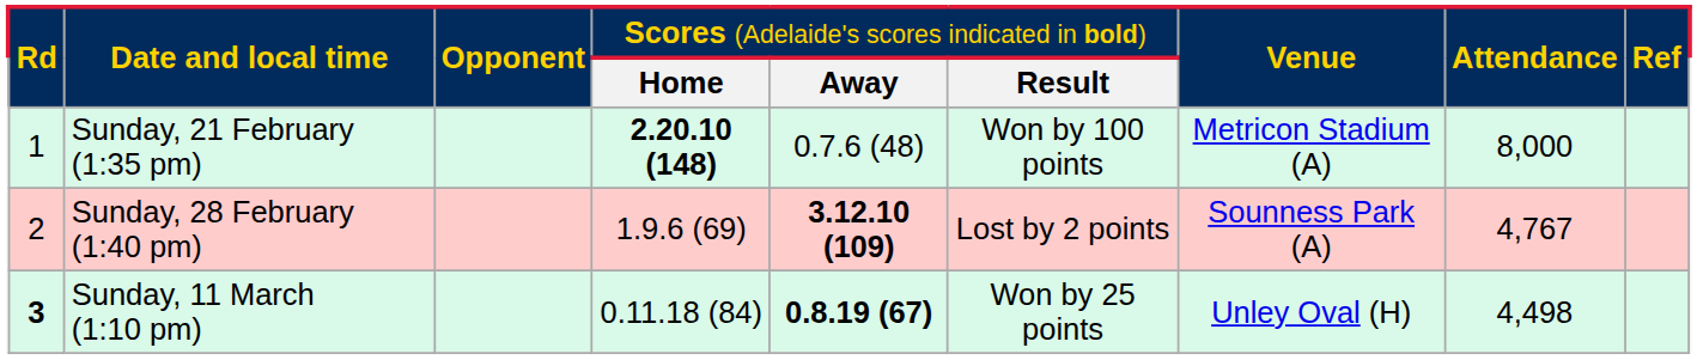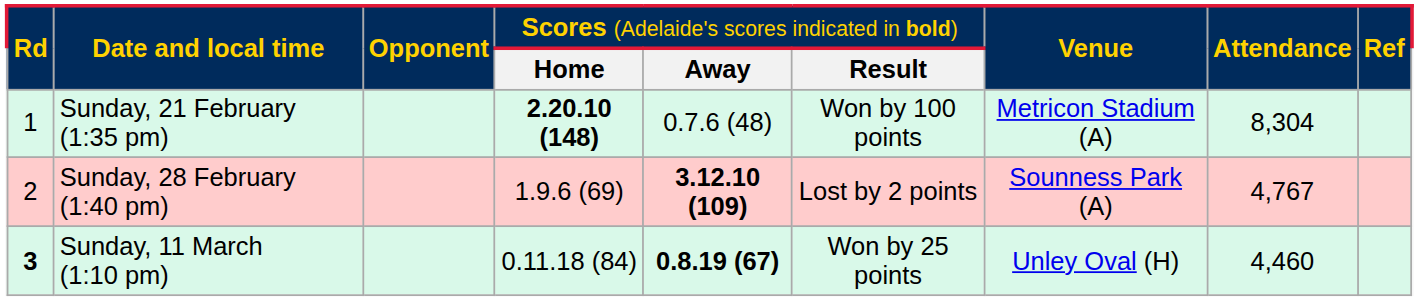 <table class="wikitable" style="font-size:90%; text-align:center; width: 90%; margin-left: auto; margin-right: auto;">
 <tr style="background:#002B5C; color: #FFD200; border: solid #E21937 2px;">
 <td rowspan=2><span><strong>Rd</strong> </span></td>
 <td rowspan=2><span><strong>Date and local time</strong></span></td>
 <td rowspan=2><span><strong>Opponent</strong></span></td>
 <td colspan=3><span><strong>Scores</strong> <small>(Adelaide's scores indicated in <strong>bold</strong>)</small></span></td>
 <td rowspan=2><span><strong>Venue</strong></span></td>
 <td rowspan=2><span><strong>Attendance</strong></span></td>
 <td rowspan=2><span><strong>Ref</strong></span></td>
 </tr>
 <tr>
 <th><span>Home</span></th>
 <th><span>Away</span></th>
 <th><span>Result</span></th>
 </tr>
 <tr style="background:#d9f9e9;">
 <td>1</td>
 <td align=left>Sunday, 21 February (1:35 pm)</td>
 <td align=left></td>
 <td><strong>2.20.10 (148)</strong></td>
 <td>0.7.6 (48)</td>
 <td>Won by 100 points</td>
 <td><a href='#'>Metricon Stadium</a> (A)</td>
-<td>8,000</td>
+<td>8,304</td>
 <td></td>
 </tr>
 <tr style="background:#fcc">
 <td>2</td>
 <td align=left>Sunday, 28 February (1:40 pm)</td>
 <td align=left></td>
 <td>1.9.6 (69)</td>
 <td><strong>3.12.10 (109)</strong></td>
 <td>Lost by 2 points</td>
 <td><a href='#'>Sounness Park</a> (A)</td>
 <td>4,767</td>
 <td></td>
 </tr>
 <tr style="background:#d9f9e9">
 <td><strong>3</strong></td>
 <td align=left>Sunday, 11 March (1:10 pm)</td>
 <td align=left></td>
 <td>0.11.18 (84)</td>
 <td><strong>0.8.19 (67)</strong></td>
 <td>Won by 25 points</td>
 <td><a href='#'>Unley Oval</a> (H)</td>
-<td>4,498</td>
+<td>4,460</td>
 <td></td>
 </tr>
 </table>
